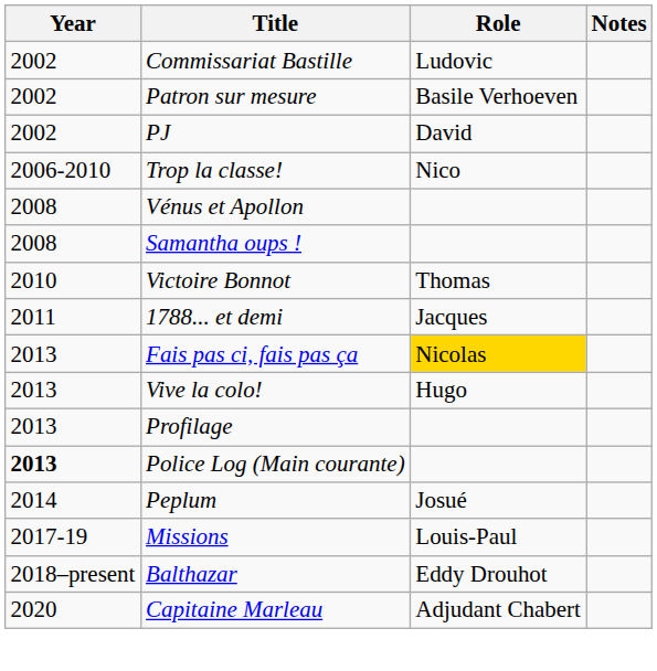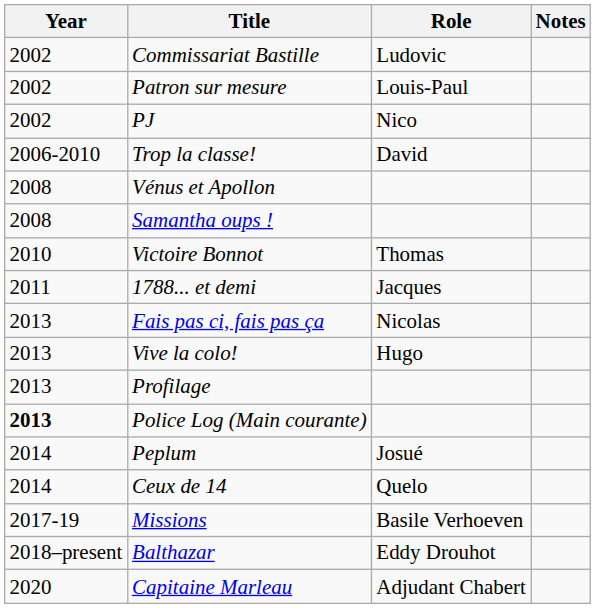 <table class="wikitable">
 <tr>
 <th>Year</th>
 <th>Title</th>
 <th>Role</th>
 <th>Notes</th>
 </tr>
 <tr>
 <td>2002</td>
 <td><em>Commissariat Bastille</em></td>
 <td>Ludovic</td>
 <td></td>
 </tr>
 <tr>
 <td>2002</td>
 <td><em>Patron sur mesure</em></td>
-<td>Basile Verhoeven</td>
+<td>Louis-Paul</td>
 <td></td>
 </tr>
 <tr>
 <td>2002</td>
 <td><em>PJ</em></td>
-<td>David</td>
+<td>Nico</td>
 <td></td>
 </tr>
 <tr>
 <td>2006-2010</td>
 <td><em>Trop la classe!</em></td>
-<td>Nico</td>
+<td>David</td>
 <td></td>
 </tr>
 <tr>
 <td>2008</td>
 <td><em>Vénus et Apollon</em></td>
 <td></td>
 <td></td>
 </tr>
 <tr>
 <td>2008</td>
 <td><em><a href='#'>Samantha oups !</a></em></td>
 <td></td>
 <td></td>
 </tr>
 <tr>
 <td>2010</td>
 <td><em>Victoire Bonnot</em></td>
 <td>Thomas</td>
 <td></td>
 </tr>
 <tr>
 <td>2011</td>
 <td><em>1788... et demi</em></td>
 <td>Jacques</td>
 <td></td>
 </tr>
 <tr>
 <td>2013</td>
 <td><em><a href='#'>Fais pas ci, fais pas ça</a></em></td>
-<td style="background: gold;">Nicolas</td>
+<td>Nicolas</td>
 <td></td>
 </tr>
 <tr>
 <td>2013</td>
 <td><em>Vive la colo!</em></td>
 <td>Hugo</td>
 <td></td>
 </tr>
 <tr>
 <td>2013</td>
 <td><em>Profilage</em></td>
 <td></td>
 <td></td>
 </tr>
 <tr>
 <td><strong>2013</strong></td>
 <td><em>Police Log (Main courante)</em></td>
 <td></td>
 <td></td>
 </tr>
 <tr>
 <td>2014</td>
 <td><em>Peplum</em></td>
 <td>Josué</td>
 <td></td>
 </tr>
 <tr>
+<td>2014</td>
+<td><em>Ceux de 14</em></td>
+<td>Quelo</td>
+<td></td>
+</tr>
+<tr>
 <td>2017-19</td>
 <td><em><a href='#'>Missions</a></em></td>
-<td>Louis-Paul</td>
+<td>Basile Verhoeven</td>
 <td></td>
 </tr>
 <tr>
 <td>2018–present</td>
 <td><em><a href='#'>Balthazar</a></em></td>
 <td>Eddy Drouhot</td>
 <td></td>
 </tr>
 <tr>
 <td>2020</td>
 <td><em><a href='#'>Capitaine Marleau</a></em></td>
 <td>Adjudant Chabert</td>
 <td></td>
 </tr>
 </table>
